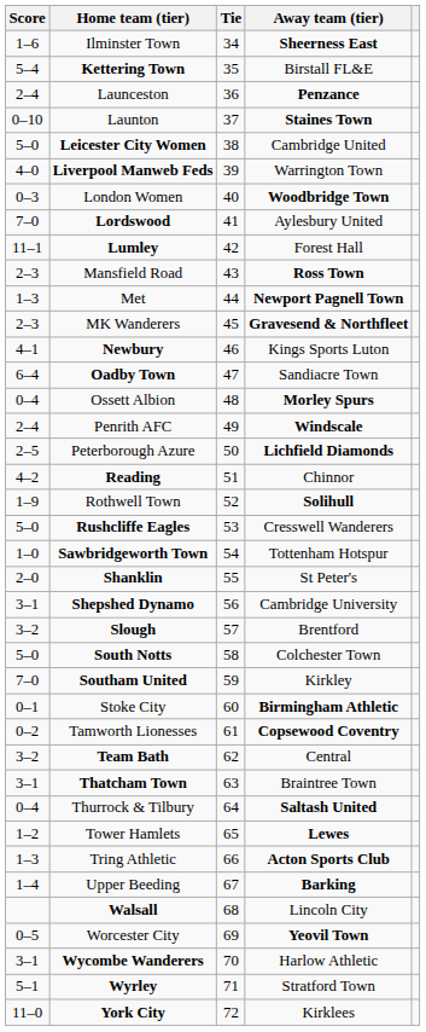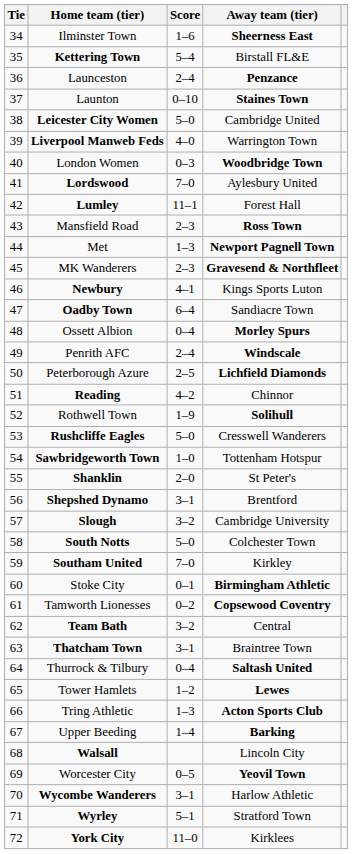 <table class="wikitable" style="text-align:center; font-size:85%">
 <tr>
+<th>Tie</th>
+<th>Home team (tier)</th>
 <th>Score</th>
-<th>Home team (tier)</th>
-<th>Tie</th>
 <th>Away team (tier)</th>
 <th></th>
 </tr>
 <tr>
+<td align="center">34</td>
+<td>Ilminster Town</td>
 <td align="center">1–6</td>
-<td>Ilminster Town</td>
-<td align="center">34</td>
 <td><strong>Sheerness East</strong></td>
 <td></td>
 </tr>
 <tr>
+<td align="center">35</td>
+<td><strong>Kettering Town</strong></td>
 <td align="center">5–4</td>
-<td><strong>Kettering Town</strong></td>
-<td align="center">35</td>
 <td>Birstall FL&E</td>
 <td></td>
 </tr>
 <tr>
+<td align="center">36</td>
+<td>Launceston</td>
 <td align="center">2–4</td>
-<td>Launceston</td>
-<td align="center">36</td>
 <td><strong>Penzance</strong></td>
 <td></td>
 </tr>
 <tr>
+<td align="center">37</td>
+<td>Launton</td>
 <td align="center">0–10</td>
-<td>Launton</td>
-<td align="center">37</td>
 <td><strong>Staines Town</strong></td>
 <td></td>
 </tr>
 <tr>
+<td align="center">38</td>
+<td><strong>Leicester City Women</strong></td>
 <td align="center">5–0</td>
-<td><strong>Leicester City Women</strong></td>
-<td align="center">38</td>
 <td>Cambridge United</td>
 <td></td>
 </tr>
 <tr>
+<td align="center">39</td>
+<td><strong>Liverpool Manweb Feds</strong></td>
 <td align="center">4–0</td>
-<td><strong>Liverpool Manweb Feds</strong></td>
-<td align="center">39</td>
 <td>Warrington Town</td>
 <td></td>
 </tr>
 <tr>
+<td align="center">40</td>
+<td>London Women</td>
 <td align="center">0–3</td>
-<td>London Women</td>
-<td align="center">40</td>
 <td><strong>Woodbridge Town</strong></td>
 <td></td>
 </tr>
 <tr>
+<td align="center">41</td>
+<td><strong>Lordswood</strong></td>
 <td align="center">7–0</td>
-<td><strong>Lordswood</strong></td>
-<td align="center">41</td>
 <td>Aylesbury United</td>
 <td></td>
 </tr>
 <tr>
+<td align="center">42</td>
+<td><strong>Lumley</strong></td>
 <td align="center">11–1</td>
-<td><strong>Lumley</strong></td>
-<td align="center">42</td>
 <td>Forest Hall</td>
 <td></td>
 </tr>
 <tr>
+<td align="center">43</td>
+<td>Mansfield Road</td>
 <td align="center">2–3</td>
-<td>Mansfield Road</td>
-<td align="center">43</td>
 <td><strong>Ross Town</strong></td>
 <td></td>
 </tr>
 <tr>
+<td align="center">44</td>
+<td>Met</td>
 <td align="center">1–3</td>
-<td>Met</td>
-<td align="center">44</td>
 <td><strong>Newport Pagnell Town</strong></td>
 <td></td>
 </tr>
 <tr>
+<td align="center">45</td>
+<td>MK Wanderers</td>
 <td align="center">2–3</td>
-<td>MK Wanderers</td>
-<td align="center">45</td>
 <td><strong>Gravesend & Northfleet</strong></td>
 <td></td>
 </tr>
 <tr>
+<td align="center">46</td>
+<td><strong>Newbury</strong></td>
 <td align="center">4–1</td>
-<td><strong>Newbury</strong></td>
-<td align="center">46</td>
 <td>Kings Sports Luton</td>
 <td></td>
 </tr>
 <tr>
+<td align="center">47</td>
+<td><strong>Oadby Town</strong></td>
 <td align="center">6–4</td>
-<td><strong>Oadby Town</strong></td>
-<td align="center">47</td>
 <td>Sandiacre Town</td>
 <td></td>
 </tr>
 <tr>
+<td align="center">48</td>
+<td>Ossett Albion</td>
 <td align="center">0–4</td>
-<td>Ossett Albion</td>
-<td align="center">48</td>
 <td><strong>Morley Spurs</strong></td>
 <td></td>
 </tr>
 <tr>
+<td align="center">49</td>
+<td>Penrith AFC</td>
 <td align="center">2–4 </td>
-<td>Penrith AFC</td>
-<td align="center">49</td>
 <td><strong>Windscale</strong></td>
 <td></td>
 </tr>
 <tr>
+<td align="center">50</td>
+<td>Peterborough Azure</td>
 <td align="center">2–5</td>
-<td>Peterborough Azure</td>
-<td align="center">50</td>
 <td><strong>Lichfield Diamonds</strong></td>
 <td></td>
 </tr>
 <tr>
+<td align="center">51</td>
+<td><strong>Reading</strong></td>
 <td align="center">4–2 </td>
-<td><strong>Reading</strong></td>
-<td align="center">51</td>
 <td>Chinnor</td>
 <td></td>
 </tr>
 <tr>
+<td align="center">52</td>
+<td>Rothwell Town</td>
 <td align="center">1–9</td>
-<td>Rothwell Town</td>
-<td align="center">52</td>
 <td><strong>Solihull</strong></td>
 <td></td>
 </tr>
 <tr>
+<td align="center">53</td>
+<td><strong>Rushcliffe Eagles</strong></td>
 <td align="center">5–0</td>
-<td><strong>Rushcliffe Eagles</strong></td>
-<td align="center">53</td>
 <td>Cresswell Wanderers</td>
 <td></td>
 </tr>
 <tr>
+<td align="center">54</td>
+<td><strong>Sawbridgeworth Town</strong></td>
 <td align="center">1–0</td>
-<td><strong>Sawbridgeworth Town</strong></td>
-<td align="center">54</td>
 <td>Tottenham Hotspur</td>
 <td></td>
 </tr>
 <tr>
+<td align="center">55</td>
+<td><strong>Shanklin</strong></td>
 <td align="center">2–0</td>
-<td><strong>Shanklin</strong></td>
-<td align="center">55</td>
 <td>St Peter's</td>
 <td></td>
 </tr>
 <tr>
+<td align="center">56</td>
+<td><strong>Shepshed Dynamo</strong></td>
 <td align="center">3–1</td>
-<td><strong>Shepshed Dynamo</strong></td>
-<td align="center">56</td>
+<td>Brentford</td>
+<td></td>
+</tr>
+<tr>
+<td align="center">57</td>
+<td><strong>Slough</strong></td>
+<td align="center">3–2</td>
 <td>Cambridge University</td>
 <td></td>
 </tr>
 <tr>
-<td align="center">3–2</td>
-<td><strong>Slough</strong></td>
-<td align="center">57</td>
-<td>Brentford</td>
-<td></td>
-</tr>
-<tr>
+<td align="center">58</td>
+<td><strong>South Notts</strong></td>
 <td align="center">5–0</td>
-<td><strong>South Notts</strong></td>
-<td align="center">58</td>
 <td>Colchester Town</td>
 <td></td>
 </tr>
 <tr>
+<td align="center">59</td>
+<td><strong>Southam United</strong></td>
 <td align="center">7–0</td>
-<td><strong>Southam United</strong></td>
-<td align="center">59</td>
 <td>Kirkley</td>
 <td></td>
 </tr>
 <tr>
+<td align="center">60</td>
+<td>Stoke City</td>
 <td align="center">0–1</td>
-<td>Stoke City</td>
-<td align="center">60</td>
 <td><strong>Birmingham Athletic</strong></td>
 <td></td>
 </tr>
 <tr>
+<td align="center">61</td>
+<td>Tamworth Lionesses</td>
 <td align="center">0–2</td>
-<td>Tamworth Lionesses</td>
-<td align="center">61</td>
 <td><strong>Copsewood Coventry</strong></td>
 <td></td>
 </tr>
 <tr>
+<td align="center">62</td>
+<td><strong>Team Bath</strong></td>
 <td align="center">3–2</td>
-<td><strong>Team Bath</strong></td>
-<td align="center">62</td>
 <td>Central</td>
 <td></td>
 </tr>
 <tr>
+<td align="center">63</td>
+<td><strong>Thatcham Town</strong></td>
 <td align="center">3–1</td>
-<td><strong>Thatcham Town</strong></td>
-<td align="center">63</td>
 <td>Braintree Town</td>
 <td></td>
 </tr>
 <tr>
+<td align="center">64</td>
+<td>Thurrock & Tilbury</td>
 <td align="center">0–4</td>
-<td>Thurrock & Tilbury</td>
-<td align="center">64</td>
 <td><strong>Saltash United</strong></td>
 <td></td>
 </tr>
 <tr>
+<td align="center">65</td>
+<td>Tower Hamlets</td>
 <td align="center">1–2</td>
-<td>Tower Hamlets</td>
-<td align="center">65</td>
 <td><strong>Lewes</strong></td>
 <td></td>
 </tr>
 <tr>
+<td align="center">66</td>
+<td>Tring Athletic</td>
 <td align="center">1–3</td>
-<td>Tring Athletic</td>
-<td align="center">66</td>
 <td><strong>Acton Sports Club</strong></td>
 <td></td>
 </tr>
 <tr>
+<td align="center">67</td>
+<td>Upper Beeding</td>
 <td align="center">1–4</td>
-<td>Upper Beeding</td>
-<td align="center">67</td>
 <td><strong>Barking</strong></td>
 <td></td>
 </tr>
 <tr>
+<td align="center">68</td>
+<td><strong>Walsall</strong></td>
 <td align="center"></td>
-<td><strong>Walsall</strong></td>
-<td align="center">68</td>
 <td>Lincoln City</td>
 <td></td>
 </tr>
 <tr>
+<td align="center">69</td>
+<td>Worcester City</td>
 <td align="center">0–5</td>
-<td>Worcester City</td>
-<td align="center">69</td>
 <td><strong>Yeovil Town</strong></td>
 <td></td>
 </tr>
 <tr>
+<td align="center">70</td>
+<td><strong>Wycombe Wanderers</strong></td>
 <td align="center">3–1</td>
-<td><strong>Wycombe Wanderers</strong></td>
-<td align="center">70</td>
 <td>Harlow Athletic</td>
 <td></td>
 </tr>
 <tr>
+<td align="center">71</td>
+<td><strong>Wyrley</strong></td>
 <td align="center">5–1</td>
-<td><strong>Wyrley</strong></td>
-<td align="center">71</td>
 <td>Stratford Town</td>
 <td></td>
 </tr>
 <tr>
+<td align="center">72</td>
+<td><strong>York City</strong></td>
 <td align="center">11–0</td>
-<td><strong>York City</strong></td>
-<td align="center">72</td>
 <td>Kirklees</td>
 <td></td>
 </tr>
 </table>
